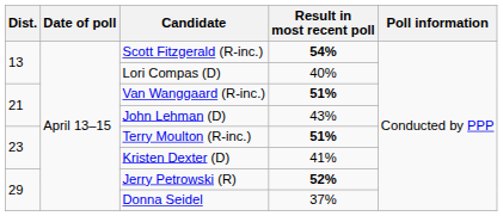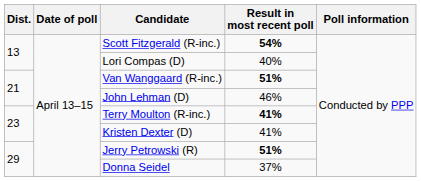 <table class="wikitable">
 <tr>
 <th>Dist.</th>
 <th>Date of poll</th>
 <th>Candidate</th>
 <th>Result in<br>most recent poll</th>
 <th>Poll information</th>
 </tr>
 <tr>
 <td rowspan=2>13</td>
 <td rowspan=8>April 13–15</td>
 <td><a href='#'>Scott Fitzgerald</a> (R-inc.)</td>
 <td align=center ><strong>54%</strong></td>
 <td rowspan="8">Conducted by <a href='#'>PPP</a></td>
 </tr>
 <tr>
 <td>Lori Compas (D)</td>
 <td align=center>40%</td>
 </tr>
 <tr>
 <td rowspan=2>21</td>
 <td><a href='#'>Van Wanggaard</a> (R-inc.)</td>
 <td align=center ><strong>51%</strong></td>
 </tr>
 <tr>
 <td><a href='#'>John Lehman</a> (D)</td>
-<td align=center>43%</td>
+<td align=center>46%</td>
 </tr>
 <tr>
 <td rowspan=2>23</td>
 <td><a href='#'>Terry Moulton</a> (R-inc.)</td>
-<td align=center ><strong>51%</strong></td>
+<td align=center ><strong>41%</strong></td>
 </tr>
 <tr>
 <td><a href='#'>Kristen Dexter</a> (D)</td>
 <td align=center>41%</td>
 </tr>
 <tr>
 <td rowspan=2>29</td>
 <td><a href='#'>Jerry Petrowski</a> (R)</td>
-<td align=center ><strong>52%</strong></td>
+<td align=center ><strong>51%</strong></td>
 </tr>
 <tr>
 <td><a href='#'>Donna Seidel</a></td>
 <td align=center>37%</td>
 </tr>
 </table>
